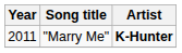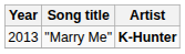 <table class="wikitable">
 <tr>
 <th>Year</th>
 <th>Song title</th>
 <th>Artist</th>
 </tr>
 <tr>
-<td>2011</td>
+<td>2013</td>
 <td>"Marry Me"</td>
 <td><strong>K-Hunter</strong></td>
 </tr>
 <tr>
 </tr>
 </table>
